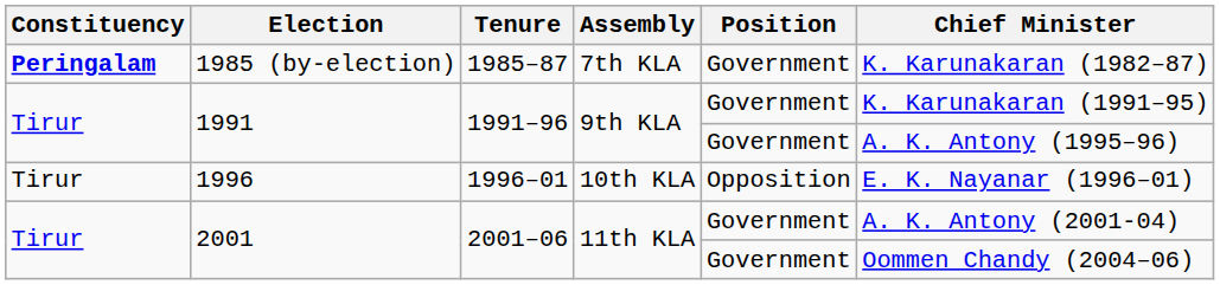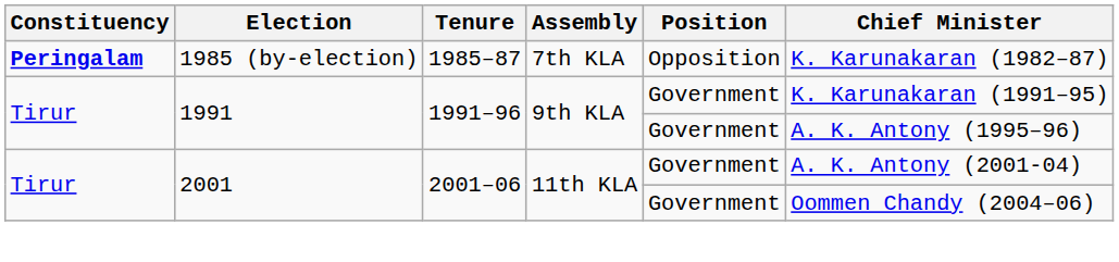 <table class="wikitable">
 <tr>
 <th>Constituency</th>
 <th>Election</th>
 <th>Tenure</th>
 <th><strong>Assembly</strong></th>
 <th>Position</th>
 <th>Chief Minister</th>
 </tr>
 <tr>
 <td><strong><a href='#'>Peringalam</a></strong></td>
 <td>1985 (by-election)</td>
 <td>1985–87</td>
 <td>7th KLA</td>
-<td>Government</td>
+<td>Opposition</td>
 <td><a href='#'>K. Karunakaran</a> (1982–87)</td>
 </tr>
 <tr>
 <td rowspan="2"><a href='#'>Tirur</a></td>
 <td rowspan="2">1991</td>
 <td rowspan="2">1991–96</td>
 <td rowspan="2">9th KLA</td>
 <td>Government</td>
 <td><a href='#'>K. Karunakaran</a> (1991–95)</td>
 </tr>
 <tr>
 <td>Government</td>
 <td><a href='#'>A. K. Antony</a> (1995–96)</td>
 </tr>
 <tr>
-<td>Tirur</td>
-<td>1996</td>
-<td>1996–01</td>
-<td>10th KLA</td>
-<td>Opposition</td>
-<td><a href='#'>E. K. Nayanar</a> (1996–01)</td>
-</tr>
-<tr>
 <td rowspan="2"><a href='#'>Tirur</a></td>
 <td rowspan="2">2001</td>
 <td rowspan="2">2001–06</td>
 <td rowspan="2">11th KLA</td>
 <td>Government</td>
 <td><a href='#'>A. K. Antony</a> (2001-04)</td>
 </tr>
 <tr>
 <td>Government</td>
 <td><a href='#'>Oommen Chandy</a> (2004–06)</td>
 </tr>
 </table>
